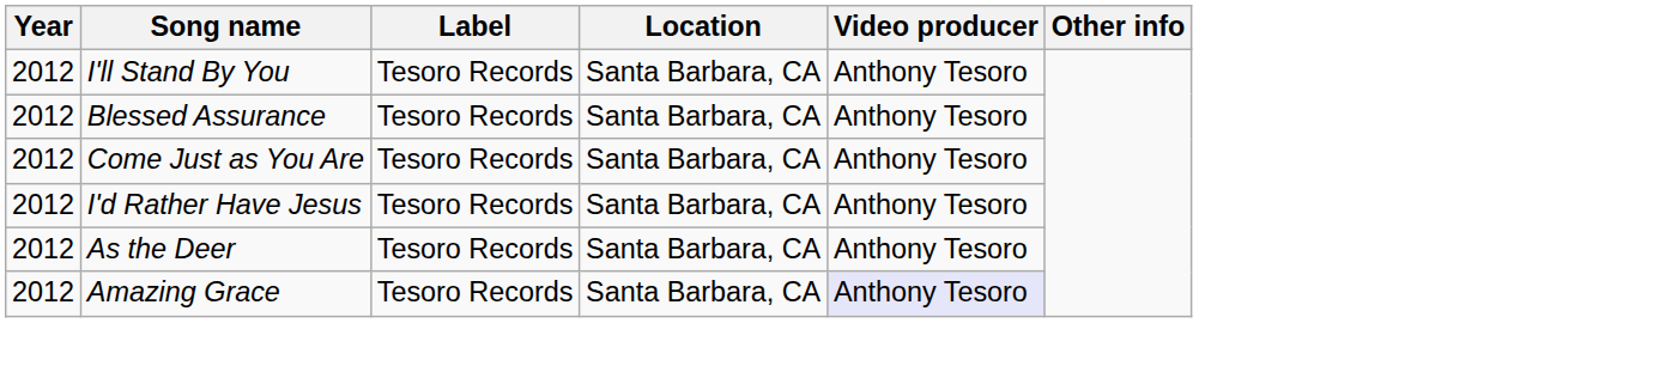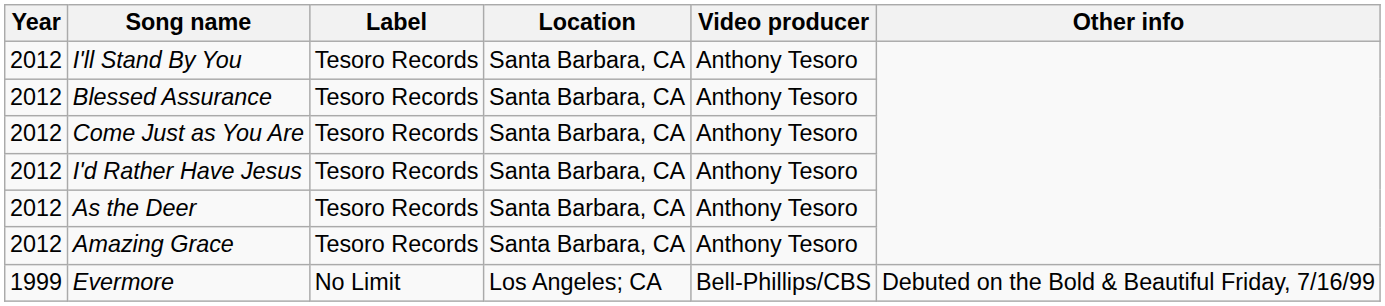 <table class="wikitable">
 <tr>
 <th>Year</th>
 <th>Song name</th>
 <th>Label</th>
 <th>Location</th>
 <th>Video producer</th>
 <th>Other info</th>
 </tr>
 <tr>
 <td>2012</td>
 <td><em>I'll Stand By You</em></td>
 <td>Tesoro Records</td>
 <td>Santa Barbara, CA</td>
 <td>Anthony Tesoro</td>
 </tr>
 <tr>
 <td>2012</td>
 <td><em>Blessed Assurance</em></td>
 <td>Tesoro Records</td>
 <td>Santa Barbara, CA</td>
 <td>Anthony Tesoro</td>
 </tr>
 <tr>
 <td>2012</td>
 <td><em>Come Just as You Are</em></td>
 <td>Tesoro Records</td>
 <td>Santa Barbara, CA</td>
 <td>Anthony Tesoro</td>
 </tr>
 <tr>
 <td>2012</td>
 <td><em>I'd Rather Have Jesus</em></td>
 <td>Tesoro Records</td>
 <td>Santa Barbara, CA</td>
 <td>Anthony Tesoro</td>
 </tr>
 <tr>
 <td>2012</td>
 <td><em>As the Deer</em></td>
 <td>Tesoro Records</td>
 <td>Santa Barbara, CA</td>
 <td>Anthony Tesoro</td>
 </tr>
 <tr>
 <td>2012</td>
 <td><em>Amazing Grace</em></td>
 <td>Tesoro Records</td>
 <td>Santa Barbara, CA</td>
-<td style="background: lavender;">Anthony Tesoro</td>
+<td>Anthony Tesoro</td>
+</tr>
+<tr>
+<td>1999</td>
+<td><em>Evermore</em></td>
+<td>No Limit</td>
+<td>Los Angeles; CA</td>
+<td>Bell-Phillips/CBS</td>
+<td>Debuted on the Bold & Beautiful Friday, 7/16/99</td>
 </tr>
 </table>
